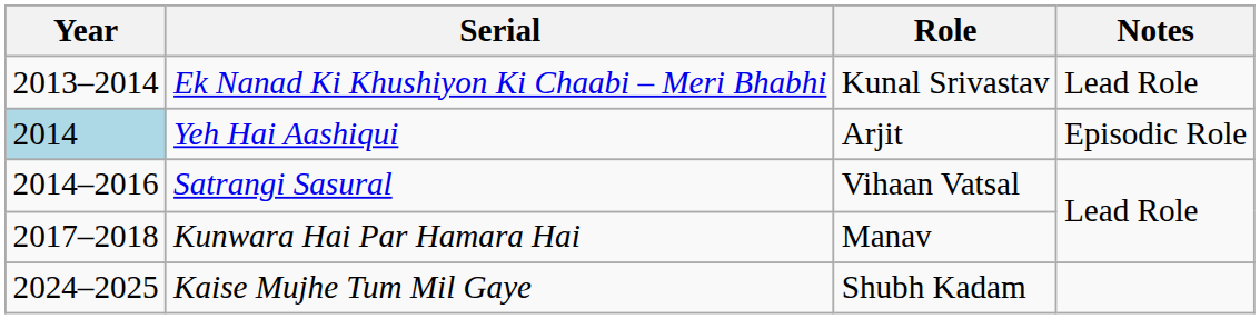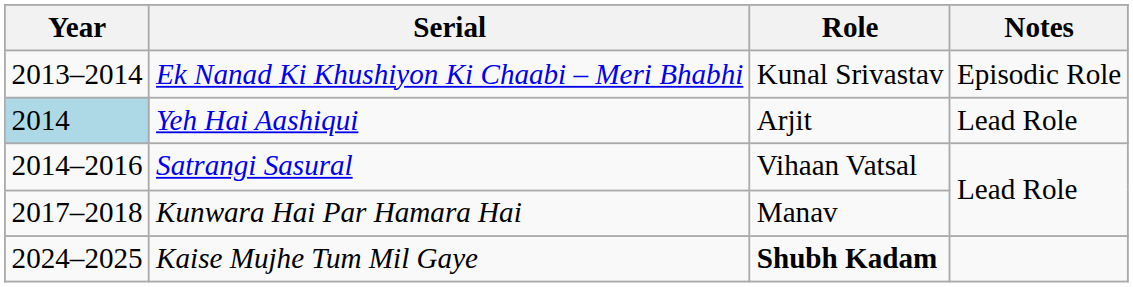 <table class = "wikitable sortable">
 <tr>
 <th>Year</th>
 <th>Serial</th>
 <th>Role</th>
 <th>Notes</th>
 </tr>
 <tr>
 <td>2013–2014</td>
 <td><em><a href='#'>Ek Nanad Ki Khushiyon Ki Chaabi – Meri Bhabhi</a></em></td>
 <td>Kunal  Srivastav</td>
-<td>Lead Role</td>
+<td>Episodic Role</td>
 </tr>
 <tr>
 <td style="background: lightblue;">2014</td>
 <td><em><a href='#'>Yeh Hai Aashiqui</a></em></td>
 <td>Arjit</td>
-<td>Episodic Role</td>
+<td>Lead Role</td>
 </tr>
 <tr>
 <td>2014–2016</td>
 <td><em><a href='#'>Satrangi Sasural</a></em></td>
 <td>Vihaan Vatsal</td>
 <td rowspan = "2">Lead Role</td>
 </tr>
 <tr>
 <td>2017–2018</td>
 <td><em>Kunwara Hai Par Hamara Hai</em></td>
 <td>Manav</td>
 </tr>
 <tr>
 <td>2024–2025</td>
 <td><em>Kaise Mujhe Tum Mil Gaye</em></td>
-<td>Shubh Kadam</td>
+<td><strong>Shubh Kadam</strong></td>
 <td></td>
 </tr>
 </table>
